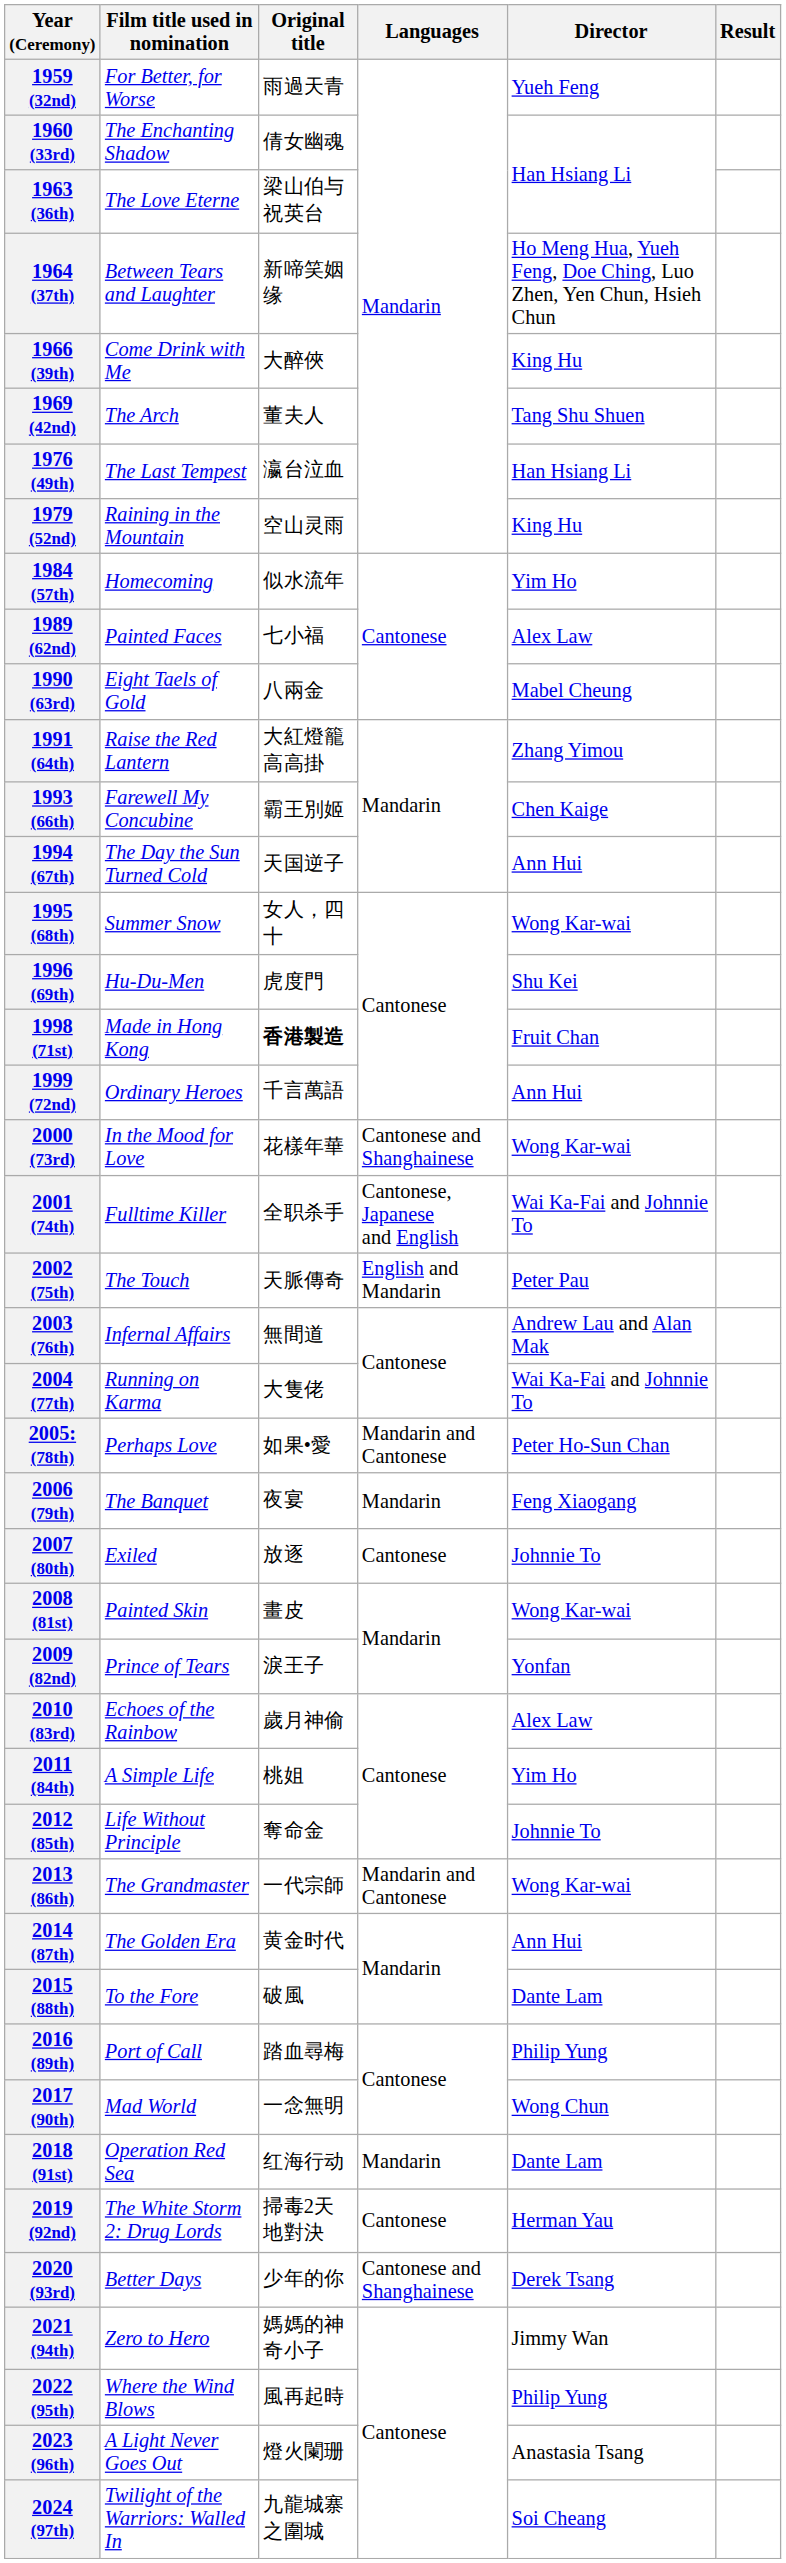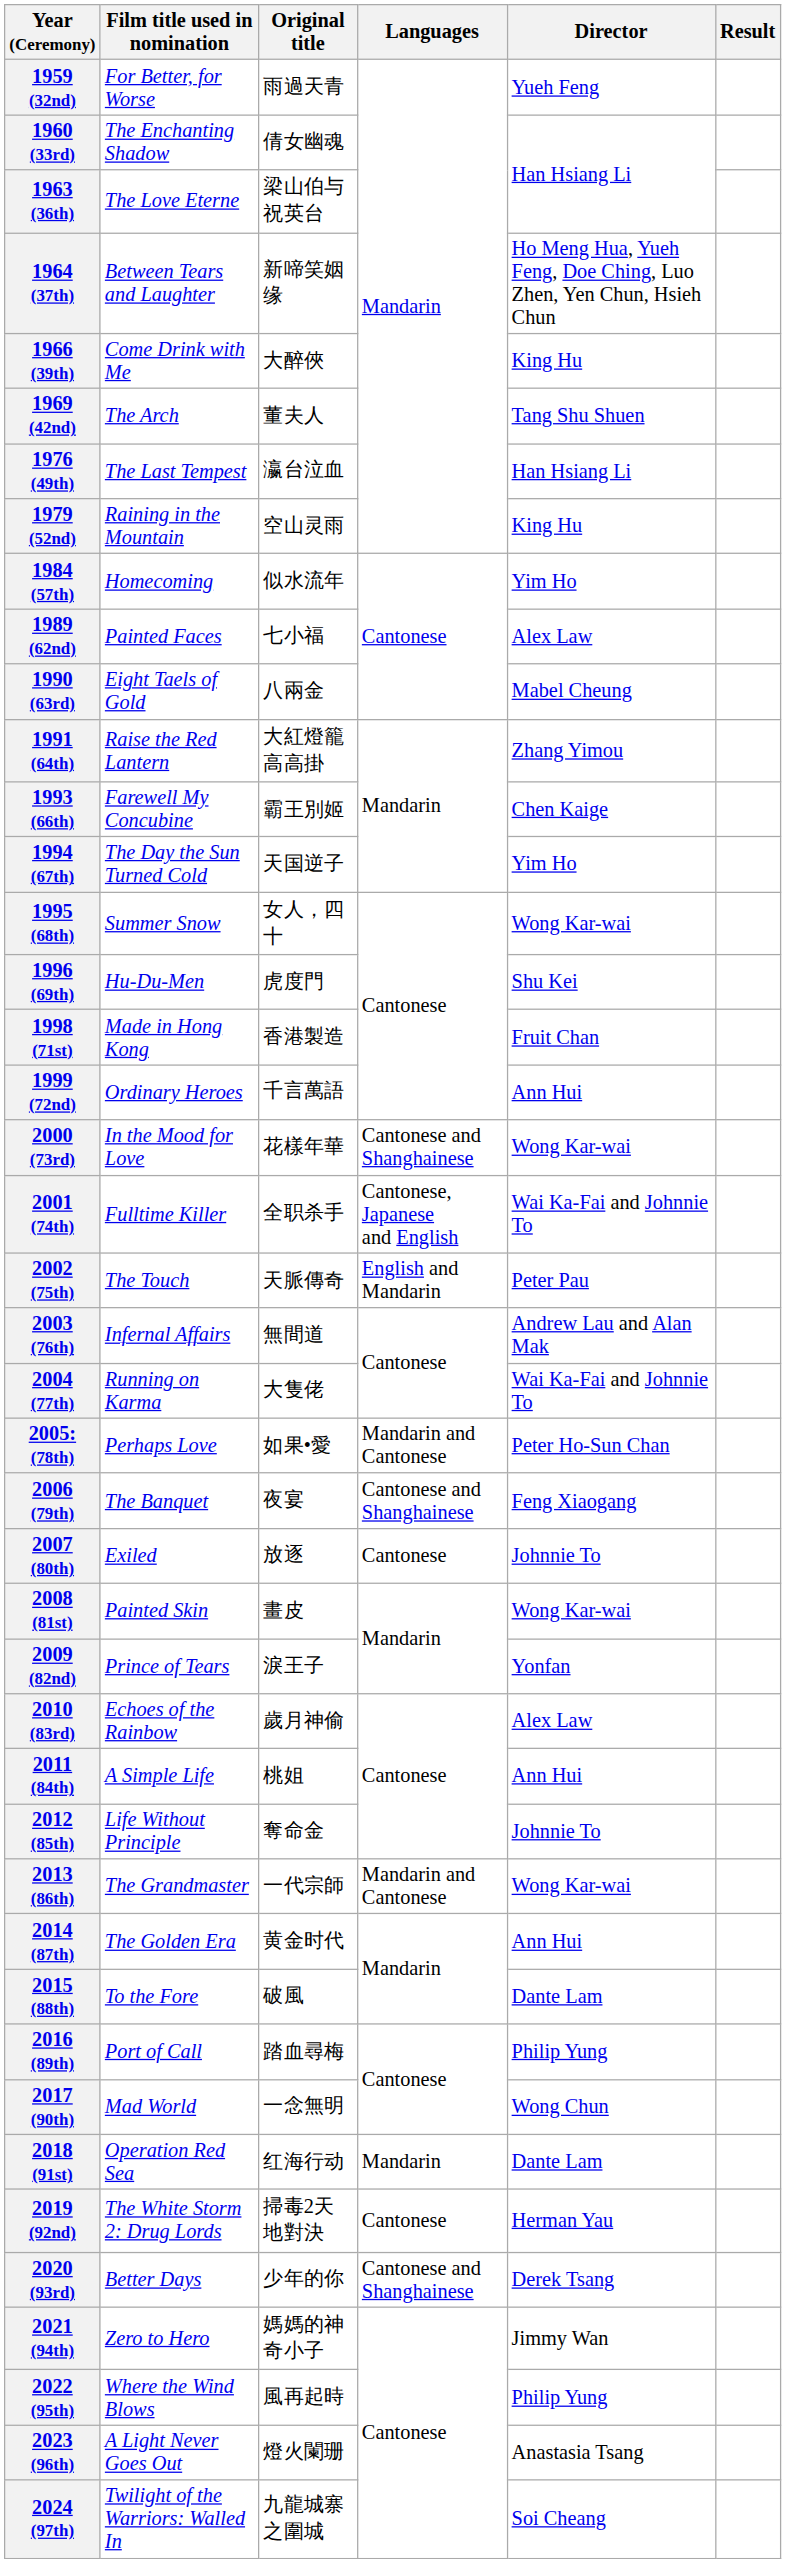 <table class="wikitable sortable" width="98%" style="background:#ffffff;">
 <tr>
 <th>Year<br><small>(Ceremony)</small></th>
 <th>Film title used in nomination</th>
 <th>Original title</th>
 <th>Languages</th>
 <th>Director</th>
 <th>Result</th>
 </tr>
 <tr>
 <th align="center"><a href='#'>1959</a><br><small><a href='#'>(32nd)</a></small></th>
 <td><em><a href='#'>For Better, for Worse</a></em></td>
 <td>雨過天青</td>
 <td rowspan="8"><a href='#'>Mandarin</a></td>
 <td><a href='#'>Yueh Feng</a></td>
 <td></td>
 </tr>
 <tr>
 <th align="center"><a href='#'>1960</a><br><small><a href='#'>(33rd)</a></small></th>
 <td><em><a href='#'>The Enchanting Shadow</a></em></td>
 <td>倩女幽魂</td>
 <td rowspan="2"><a href='#'>Han Hsiang Li</a></td>
 <td></td>
 </tr>
 <tr>
 <th align="center"><a href='#'>1963</a><br><small><a href='#'>(36th)</a></small></th>
 <td><em><a href='#'>The Love Eterne</a></em></td>
 <td>梁山伯与祝英台</td>
 <td></td>
 </tr>
 <tr>
 <th align="center"><a href='#'>1964</a><br><small><a href='#'>(37th)</a></small></th>
 <td><em><a href='#'>Between Tears and Laughter</a></em></td>
 <td>新啼笑姻缘</td>
 <td><a href='#'>Ho Meng Hua</a>, <a href='#'>Yueh Feng</a>, <a href='#'>Doe Ching</a>, Luo Zhen, Yen Chun, Hsieh Chun</td>
 <td></td>
 </tr>
 <tr>
 <th align="center"><a href='#'>1966</a><br><small><a href='#'>(39th)</a></small></th>
 <td><em><a href='#'>Come Drink with Me</a></em></td>
 <td>大醉俠</td>
 <td><a href='#'>King Hu</a></td>
 <td></td>
 </tr>
 <tr>
 <th align="center"><a href='#'>1969</a><br><small><a href='#'>(42nd)</a></small></th>
 <td><em><a href='#'>The Arch</a></em></td>
 <td>董夫人</td>
 <td><a href='#'>Tang Shu Shuen</a></td>
 <td></td>
 </tr>
 <tr>
 <th align="center"><a href='#'>1976</a><br><small><a href='#'>(49th)</a></small></th>
 <td><em><a href='#'>The Last Tempest</a></em></td>
 <td>瀛台泣血</td>
 <td><a href='#'>Han Hsiang Li</a></td>
 <td></td>
 </tr>
 <tr>
 <th align="center"><a href='#'>1979</a><br><small><a href='#'>(52nd)</a></small></th>
 <td><em><a href='#'>Raining in the Mountain</a></em></td>
 <td>空山灵雨</td>
 <td><a href='#'>King Hu</a></td>
 <td></td>
 </tr>
 <tr>
 <th align="center"><a href='#'>1984</a><br><small><a href='#'>(57th)</a></small></th>
 <td><em><a href='#'>Homecoming</a></em></td>
 <td>似水流年</td>
 <td rowspan="3"><a href='#'>Cantonese</a></td>
 <td><a href='#'>Yim Ho</a></td>
 <td></td>
 </tr>
 <tr>
 <th align="center"><a href='#'>1989</a><br><small><a href='#'>(62nd)</a></small></th>
 <td><em><a href='#'>Painted Faces</a></em></td>
 <td>七小福</td>
 <td><a href='#'>Alex Law</a></td>
 <td></td>
 </tr>
 <tr>
 <th align="center"><a href='#'>1990</a><br><small><a href='#'>(63rd)</a></small></th>
 <td><em><a href='#'>Eight Taels of Gold</a></em></td>
 <td>八兩金</td>
 <td><a href='#'>Mabel Cheung</a></td>
 <td></td>
 </tr>
 <tr>
 <th align="center"><a href='#'>1991</a><br><small><a href='#'>(64th)</a></small></th>
 <td><em><a href='#'>Raise the Red Lantern</a></em></td>
 <td>大紅燈籠高高掛</td>
 <td rowspan="3">Mandarin</td>
 <td><a href='#'>Zhang Yimou</a></td>
 <td></td>
 </tr>
 <tr>
 <th align="center"><a href='#'>1993</a><br><small><a href='#'>(66th)</a></small></th>
 <td><em><a href='#'>Farewell My Concubine</a></em></td>
 <td>霸王別姬</td>
 <td><a href='#'>Chen Kaige</a></td>
 <td></td>
 </tr>
 <tr>
 <th align="center"><a href='#'>1994</a><br><small><a href='#'>(67th)</a></small></th>
 <td><em><a href='#'>The Day the Sun Turned Cold</a></em></td>
 <td>天国逆子</td>
-<td><a href='#'>Ann Hui</a></td>
+<td><a href='#'>Yim Ho</a></td>
 <td></td>
 </tr>
 <tr>
 <th align="center"><a href='#'>1995</a><br><small><a href='#'>(68th)</a></small></th>
 <td><em><a href='#'>Summer Snow</a></em></td>
 <td>女人，四十</td>
 <td rowspan="4">Cantonese</td>
 <td><a href='#'>Wong Kar-wai</a></td>
 <td></td>
 </tr>
 <tr>
 <th align="center"><a href='#'>1996</a><br><small><a href='#'>(69th)</a></small></th>
 <td><em><a href='#'>Hu-Du-Men</a></em></td>
 <td>虎度門</td>
 <td><a href='#'>Shu Kei</a></td>
 <td></td>
 </tr>
 <tr>
 <th align="center"><a href='#'>1998</a><br><small><a href='#'>(71st)</a></small></th>
 <td><em><a href='#'>Made in Hong Kong</a></em></td>
-<td><strong>香港製造</strong></td>
+<td>香港製造</td>
 <td><a href='#'>Fruit Chan</a></td>
 <td></td>
 </tr>
 <tr>
 <th align="center"><a href='#'>1999</a><br><small><a href='#'>(72nd)</a></small></th>
 <td><em><a href='#'>Ordinary Heroes</a></em></td>
 <td>千言萬語</td>
 <td><a href='#'>Ann Hui</a></td>
 <td></td>
 </tr>
 <tr>
 <th align="center"><a href='#'>2000</a><br><small><a href='#'>(73rd)</a></small></th>
 <td><em><a href='#'>In the Mood for Love</a></em></td>
 <td>花樣年華</td>
 <td>Cantonese and <a href='#'>Shanghainese</a></td>
 <td><a href='#'>Wong Kar-wai</a></td>
 <td></td>
 </tr>
 <tr>
 <th align="center"><a href='#'>2001</a><br><small><a href='#'>(74th)</a></small></th>
 <td><em><a href='#'>Fulltime Killer</a></em></td>
 <td>全职杀手</td>
 <td>Cantonese, <a href='#'>Japanese</a> <br>and <a href='#'>English</a></td>
 <td><a href='#'>Wai Ka-Fai</a> and <a href='#'>Johnnie To</a></td>
 <td></td>
 </tr>
 <tr>
 <th align="center"><a href='#'>2002</a><br><small><a href='#'>(75th)</a></small></th>
 <td><em><a href='#'>The Touch</a></em></td>
 <td>天脈傳奇</td>
 <td><a href='#'>English</a> and Mandarin</td>
 <td><a href='#'>Peter Pau</a></td>
 <td></td>
 </tr>
 <tr>
 <th align="center"><a href='#'>2003</a><br><small><a href='#'>(76th)</a></small></th>
 <td><em><a href='#'>Infernal Affairs</a></em></td>
 <td>無間道</td>
 <td rowspan="2">Cantonese</td>
 <td><a href='#'>Andrew Lau</a> and <a href='#'>Alan Mak</a></td>
 <td></td>
 </tr>
 <tr>
 <th align="center"><a href='#'>2004</a><br><small><a href='#'>(77th)</a></small></th>
 <td><em><a href='#'>Running on Karma</a></em></td>
 <td>大隻佬</td>
 <td><a href='#'>Wai Ka-Fai</a> and <a href='#'>Johnnie To</a></td>
 <td></td>
 </tr>
 <tr>
 <th align="center"><a href='#'>2005:</a><br><small><a href='#'>(78th)</a></small></th>
 <td><em><a href='#'>Perhaps Love</a></em></td>
 <td>如果•愛</td>
 <td>Mandarin and Cantonese</td>
 <td><a href='#'>Peter Ho-Sun Chan</a></td>
 <td></td>
 </tr>
 <tr>
 <th align="center"><a href='#'>2006</a><br><small><a href='#'>(79th)</a></small></th>
 <td><em><a href='#'>The Banquet</a></em></td>
 <td>夜宴</td>
-<td>Mandarin</td>
+<td>Cantonese and <a href='#'>Shanghainese</a></td>
 <td><a href='#'>Feng Xiaogang</a></td>
 <td></td>
 </tr>
 <tr>
 <th align="center"><a href='#'>2007</a><br><small><a href='#'>(80th)</a></small></th>
 <td><em><a href='#'>Exiled</a></em></td>
 <td>放逐</td>
 <td>Cantonese</td>
 <td><a href='#'>Johnnie To</a></td>
 <td></td>
 </tr>
 <tr>
 <th align="center"><a href='#'>2008</a><br><small><a href='#'>(81st)</a></small></th>
 <td><em><a href='#'>Painted Skin</a></em></td>
 <td>畫皮</td>
 <td rowspan="2">Mandarin</td>
 <td><a href='#'>Wong Kar-wai</a></td>
 <td></td>
 </tr>
 <tr>
 <th align="center"><a href='#'>2009</a><br><small><a href='#'>(82nd)</a></small></th>
 <td><em><a href='#'>Prince of Tears</a></em></td>
 <td>淚王子</td>
 <td><a href='#'>Yonfan</a></td>
 <td></td>
 </tr>
 <tr>
 <th align="center"><a href='#'>2010</a><br><small><a href='#'>(83rd)</a></small></th>
 <td><em><a href='#'>Echoes of the Rainbow</a></em></td>
 <td>歲月神偷</td>
 <td rowspan="3">Cantonese</td>
 <td><a href='#'>Alex Law</a></td>
 <td></td>
 </tr>
 <tr>
 <th align="center"><a href='#'>2011</a><br><small><a href='#'>(84th)</a></small></th>
 <td><em><a href='#'>A Simple Life</a></em></td>
 <td>桃姐</td>
-<td><a href='#'>Yim Ho</a></td>
+<td><a href='#'>Ann Hui</a></td>
 <td></td>
 </tr>
 <tr>
 <th align="center"><a href='#'>2012</a><br><small><a href='#'>(85th)</a></small></th>
 <td><em><a href='#'>Life Without Principle</a></em></td>
 <td>奪命金</td>
 <td><a href='#'>Johnnie To</a></td>
 <td></td>
 </tr>
 <tr>
 <th align="center"><a href='#'>2013</a><br><small><a href='#'>(86th)</a></small></th>
 <td><em><a href='#'>The Grandmaster</a></em></td>
 <td>一代宗師</td>
 <td>Mandarin and Cantonese</td>
 <td><a href='#'>Wong Kar-wai</a></td>
 <td></td>
 </tr>
 <tr>
 <th align="center"><a href='#'>2014</a><br><small><a href='#'>(87th)</a></small></th>
 <td><em><a href='#'>The Golden Era</a></em></td>
 <td>黄金时代</td>
 <td rowspan="2">Mandarin</td>
 <td><a href='#'>Ann Hui</a></td>
 <td></td>
 </tr>
 <tr>
 <th align="center"><a href='#'>2015</a><br><small><a href='#'>(88th)</a></small></th>
 <td><em><a href='#'>To the Fore</a></em></td>
 <td>破風</td>
 <td><a href='#'>Dante Lam</a></td>
 <td></td>
 </tr>
 <tr>
 <th align="center"><a href='#'>2016</a><br><small><a href='#'>(89th)</a></small></th>
 <td><em><a href='#'>Port of Call</a></em></td>
 <td>踏血尋梅</td>
 <td rowspan="2">Cantonese</td>
 <td><a href='#'>Philip Yung</a></td>
 <td></td>
 </tr>
 <tr>
 <th align="center"><a href='#'>2017</a><br><small><a href='#'>(90th)</a></small></th>
 <td><em><a href='#'>Mad World</a></em></td>
 <td>一念無明</td>
 <td><a href='#'>Wong Chun</a></td>
 <td></td>
 </tr>
 <tr>
 <th align="center"><a href='#'>2018</a><br><small><a href='#'>(91st)</a></small></th>
 <td><em><a href='#'>Operation Red Sea</a></em></td>
 <td>红海行动</td>
 <td>Mandarin</td>
 <td><a href='#'>Dante Lam</a></td>
 <td></td>
 </tr>
 <tr>
 <th align="center"><a href='#'>2019</a><br><small><a href='#'>(92nd)</a></small></th>
 <td><em><a href='#'>The White Storm 2: Drug Lords</a></em></td>
 <td>掃毒2天地對決</td>
 <td>Cantonese</td>
 <td><a href='#'>Herman Yau</a></td>
 <td></td>
 </tr>
 <tr>
 <th align="center"><a href='#'>2020</a><br><small><a href='#'>(93rd)</a></small></th>
 <td><em><a href='#'>Better Days</a></em></td>
 <td>少年的你</td>
 <td>Cantonese and <a href='#'>Shanghainese</a></td>
 <td><a href='#'>Derek Tsang</a></td>
 <td></td>
 </tr>
 <tr>
 <th align="center"><a href='#'>2021</a><br><small><a href='#'>(94th)</a></small></th>
 <td><em><a href='#'>Zero to Hero</a></em></td>
 <td>媽媽的神奇小子</td>
 <td rowspan="4">Cantonese</td>
 <td>Jimmy Wan</td>
 <td></td>
 </tr>
 <tr>
 <th align="center"><a href='#'>2022</a><br><small><a href='#'>(95th)</a></small></th>
 <td><em><a href='#'>Where the Wind Blows</a></em></td>
 <td>風再起時</td>
 <td><a href='#'>Philip Yung</a></td>
 <td></td>
 </tr>
 <tr>
 <th align="center"><a href='#'>2023</a><br><small><a href='#'>(96th)</a></small></th>
 <td><em><a href='#'>A Light Never Goes Out</a></em></td>
 <td>燈火闌珊</td>
 <td>Anastasia Tsang</td>
 <td></td>
 </tr>
 <tr>
 <th align="center"><a href='#'>2024</a><br><small><a href='#'>(97th)</a></small></th>
 <td><em><a href='#'>Twilight of the Warriors: Walled In</a></em></td>
 <td>九龍城寨之圍城</td>
 <td><a href='#'>Soi Cheang</a></td>
 <td></td>
 </tr>
 </table>
